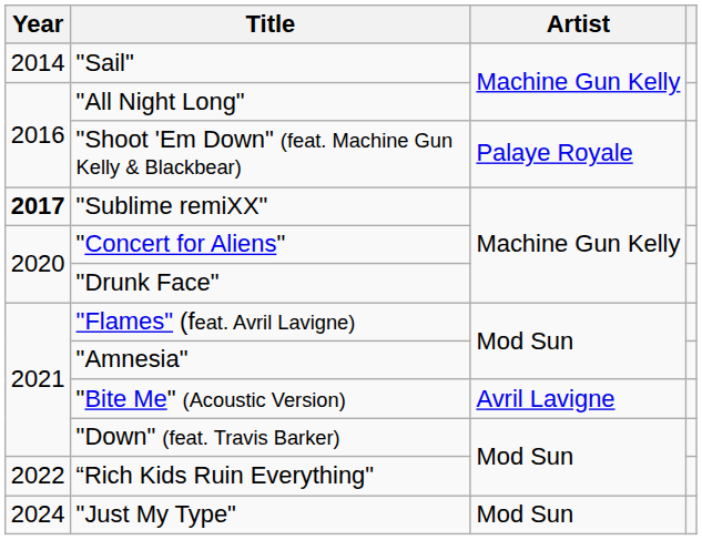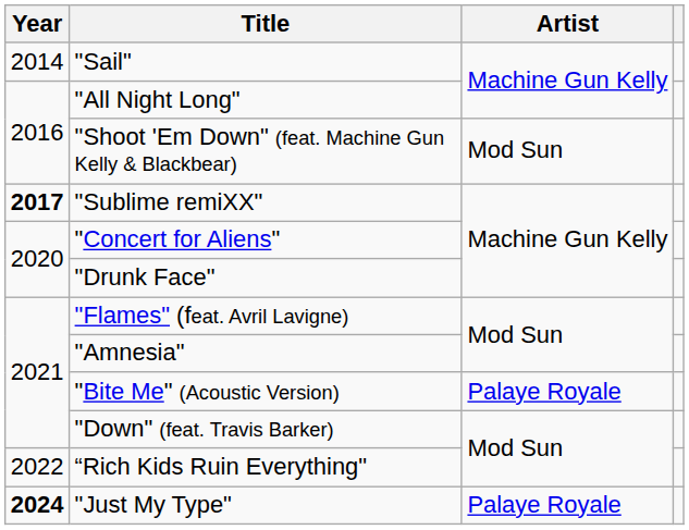 <table class="wikitable sortable plainrowheaders">
 <tr>
 <th scope="col">Year</th>
 <th scope="col" style="width:16em;">Title</th>
 <th scope="col">Artist</th>
 <th></th>
 </tr>
 <tr>
 <td rowspan="1">2014</td>
 <td>"Sail"</td>
 <td rowspan="2"><a href='#'>Machine Gun Kelly</a></td>
 <td></td>
 </tr>
 <tr>
 <td rowspan="2">2016</td>
 <td>"All Night Long"</td>
 <td></td>
 </tr>
 <tr>
 <td>"Shoot 'Em Down" <small>(feat. Machine Gun Kelly & Blackbear)</small></td>
-<td><a href='#'>Palaye Royale</a></td>
+<td>Mod Sun</td>
 <td></td>
 </tr>
 <tr>
 <td><strong>2017</strong></td>
 <td>"Sublime remiXX"</td>
 <td rowspan="3">Machine Gun Kelly</td>
 <td></td>
 </tr>
 <tr>
 <td rowspan="2">2020</td>
 <td>"<a href='#'>Concert for Aliens</a>"</td>
 <td></td>
 </tr>
 <tr>
 <td>"Drunk Face"</td>
 <td></td>
 </tr>
 <tr>
 <td rowspan="4">2021</td>
 <td><a href='#'>"Flames"</a> (f<small>eat. Avril Lavigne)</small></td>
 <td rowspan="2">Mod Sun</td>
 <td></td>
 </tr>
 <tr>
 <td>"Amnesia"</td>
 <td></td>
 </tr>
 <tr>
 <td>"<a href='#'>Bite Me</a>" <small>(Acoustic Version)</small></td>
-<td><a href='#'>Avril Lavigne</a></td>
+<td><a href='#'>Palaye Royale</a></td>
 <td></td>
 </tr>
 <tr>
 <td>"Down" <small>(feat. Travis Barker)</small></td>
 <td rowspan="2">Mod Sun</td>
 <td></td>
 </tr>
 <tr>
 <td>2022</td>
 <td>“Rich Kids Ruin Everything"</td>
 <td></td>
 </tr>
 <tr>
-<td>2024</td>
+<td><strong>2024</strong></td>
 <td>"Just My Type"</td>
-<td>Mod Sun</td>
+<td><a href='#'>Palaye Royale</a></td>
 <td></td>
 </tr>
 </table>
